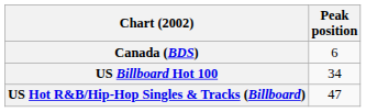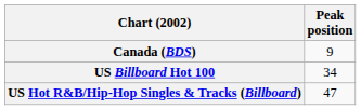 <table class = "wikitable sortable plainrowheaders">
 <tr>
 <th>Chart (2002)</th>
 <th>Peak<br>position</th>
 </tr>
 <tr>
 <th scope="row">Canada (<em><a href='#'>BDS</a></em>)</th>
-<td align=center>6</td>
+<td align=center>9</td>
 </tr>
 <tr>
 <th scope="row">US <a href='#'><em>Billboard</em> Hot 100</a></th>
 <td align=center>34</td>
 </tr>
 <tr>
 <th scope="row">US <a href='#'>Hot R&B/Hip-Hop Singles & Tracks</a> (<em><a href='#'>Billboard</a></em>)</th>
 <td align=center>47</td>
 </tr>
 </table>
